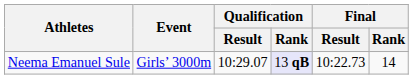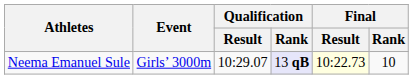 <table class="wikitable" border="1" style="font-size:90%">
 <tr>
 <th rowspan=2>Athletes</th>
 <th rowspan=2>Event</th>
 <th colspan=2>Qualification</th>
 <th colspan=2>Final</th>
 </tr>
 <tr>
 <th>Result</th>
 <th>Rank</th>
 <th>Result</th>
 <th>Rank</th>
 </tr>
 <tr>
 <td><a href='#'>Neema Emanuel Sule</a></td>
 <td><a href='#'>Girls’ 3000m</a></td>
 <td align=center>10:29.07</td>
 <td align=center style="background: lavender;">13 <strong>qB</strong></td>
-<td align=center>10:22.73</td>
-<td align=center>14</td>
+<td align=center style="background: lightyellow;">10:22.73</td>
+<td align=center>10</td>
 </tr>
 </table>
